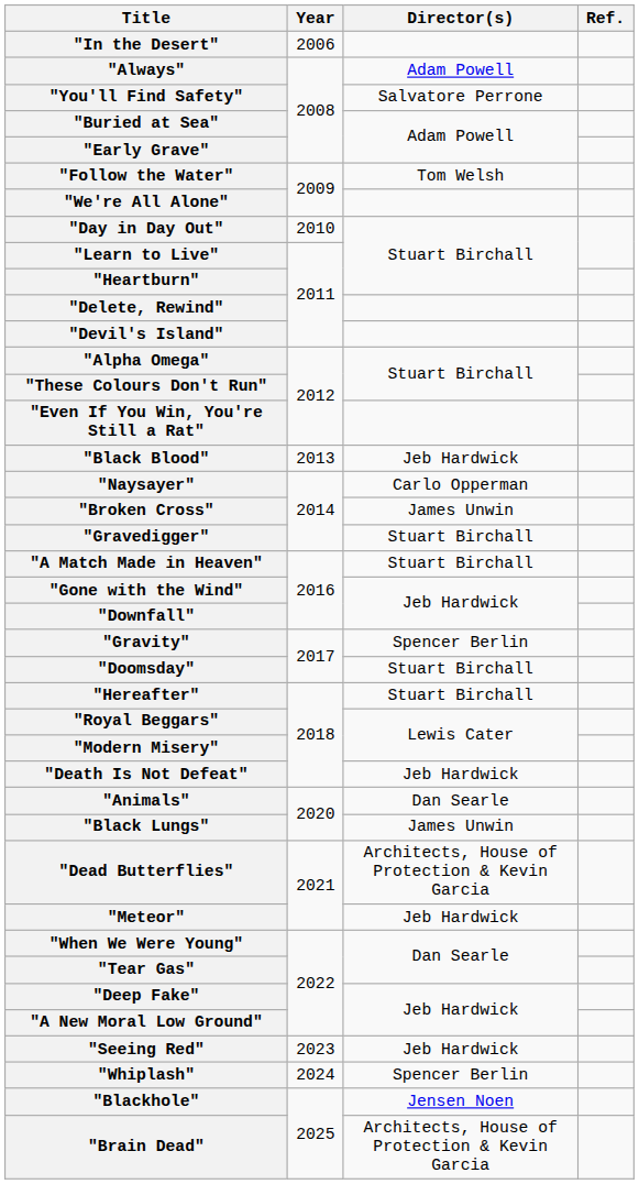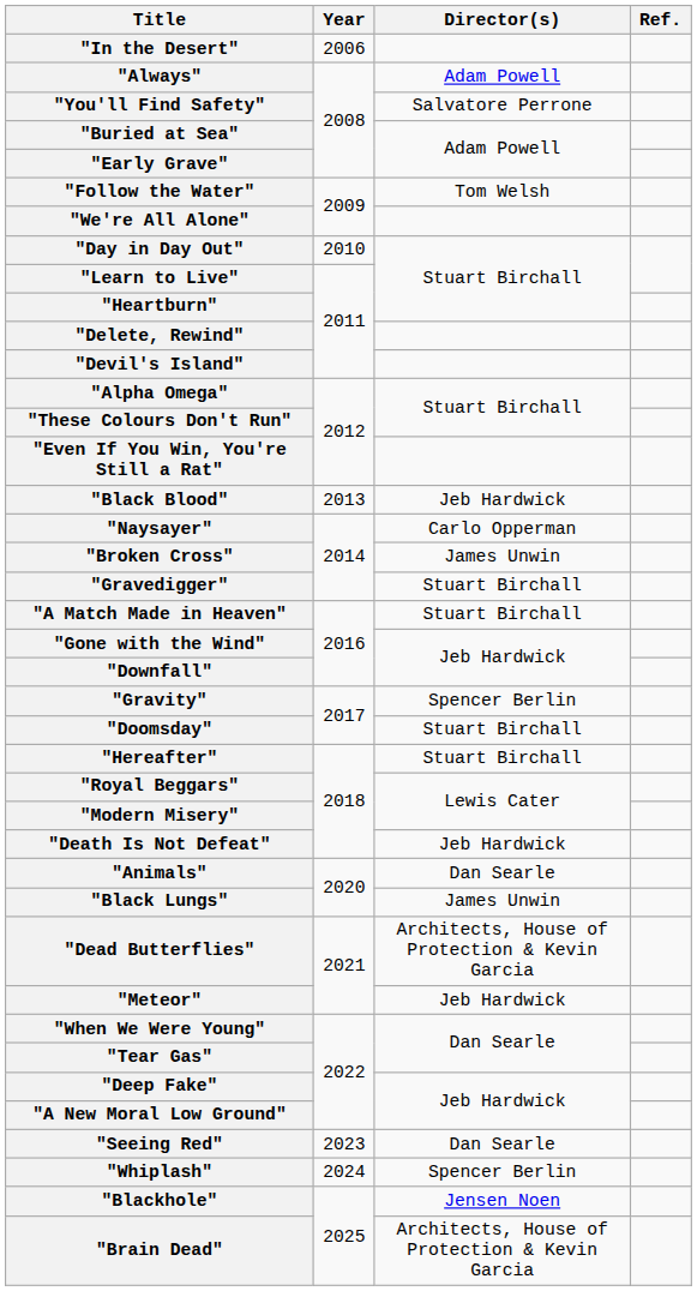 <table class="wikitable plainrowheaders" style="text-align:center;">
 <tr>
 <th scope="col" style="width:17em;">Title</th>
 <th scope="col" style="width:3em;">Year</th>
 <th scope="col" style="width:14em;">Director(s)</th>
 <th scope="col" style="width:3em;">Ref.</th>
 </tr>
 <tr>
 <th scope="row">"In the Desert"</th>
 <td>2006</td>
 <td></td>
 <td></td>
 </tr>
 <tr>
 <th scope="row">"Always"</th>
 <td rowspan="4">2008</td>
 <td><a href='#'>Adam Powell</a></td>
 <td></td>
 </tr>
 <tr>
 <th scope="row">"You'll Find Safety"</th>
 <td>Salvatore Perrone</td>
 <td></td>
 </tr>
 <tr>
 <th scope="row">"Buried at Sea"</th>
 <td rowspan="2">Adam Powell</td>
 <td></td>
 </tr>
 <tr>
 <th scope="row">"Early Grave"</th>
 <td></td>
 </tr>
 <tr>
 <th scope="row">"Follow the Water"</th>
 <td rowspan="2">2009</td>
 <td>Tom Welsh</td>
 <td></td>
 </tr>
 <tr>
 <th scope="row">"We're All Alone"</th>
 <td></td>
 <td></td>
 </tr>
 <tr>
 <th scope="row">"Day in Day Out"</th>
 <td>2010</td>
 <td rowspan="3">Stuart Birchall</td>
 <td rowspan="2"></td>
 </tr>
 <tr>
 <th scope="row">"Learn to Live"</th>
 <td rowspan="4">2011</td>
 </tr>
 <tr>
 <th scope="row">"Heartburn"</th>
 <td></td>
 </tr>
 <tr>
 <th scope="row">"Delete, Rewind"</th>
 <td></td>
 <td></td>
 </tr>
 <tr>
 <th scope="row">"Devil's Island"</th>
 <td></td>
 <td></td>
 </tr>
 <tr>
 <th scope="row">"Alpha Omega"</th>
 <td rowspan="3">2012</td>
 <td rowspan="2">Stuart Birchall</td>
 <td></td>
 </tr>
 <tr>
 <th scope="row">"These Colours Don't Run"</th>
 <td></td>
 </tr>
 <tr>
 <th scope="row">"Even If You Win, You're Still a Rat"</th>
 <td></td>
 <td></td>
 </tr>
 <tr>
 <th scope="row">"Black Blood"</th>
 <td>2013</td>
 <td>Jeb Hardwick</td>
 <td></td>
 </tr>
 <tr>
 <th scope="row">"Naysayer"</th>
 <td rowspan="3">2014</td>
 <td>Carlo Opperman</td>
 <td></td>
 </tr>
 <tr>
 <th scope="row">"Broken Cross"</th>
 <td>James Unwin</td>
 <td></td>
 </tr>
 <tr>
 <th scope="row">"Gravedigger"</th>
 <td>Stuart Birchall</td>
 <td></td>
 </tr>
 <tr>
 <th scope="row">"A Match Made in Heaven"</th>
 <td rowspan="3">2016</td>
 <td>Stuart Birchall</td>
 <td></td>
 </tr>
 <tr>
 <th scope="row">"Gone with the Wind"</th>
 <td rowspan="2">Jeb Hardwick</td>
 <td></td>
 </tr>
 <tr>
 <th scope="row">"Downfall"</th>
 <td></td>
 </tr>
 <tr>
 <th scope="row">"Gravity"</th>
 <td rowspan="2">2017</td>
 <td>Spencer Berlin</td>
 <td></td>
 </tr>
 <tr>
 <th scope="row">"Doomsday"</th>
 <td>Stuart Birchall</td>
 <td></td>
 </tr>
 <tr>
 <th scope="row">"Hereafter"</th>
 <td rowspan="4">2018</td>
 <td>Stuart Birchall</td>
 <td></td>
 </tr>
 <tr>
 <th scope="row">"Royal Beggars"</th>
 <td rowspan="2">Lewis Cater</td>
 <td></td>
 </tr>
 <tr>
 <th scope="row">"Modern Misery"</th>
 <td></td>
 </tr>
 <tr>
 <th scope="row">"Death Is Not Defeat"</th>
 <td>Jeb Hardwick</td>
 <td></td>
 </tr>
 <tr>
 <th scope="row">"Animals"</th>
 <td rowspan="2">2020</td>
 <td>Dan Searle</td>
 <td></td>
 </tr>
 <tr>
 <th scope="row">"Black Lungs"</th>
 <td>James Unwin</td>
 <td></td>
 </tr>
 <tr>
 <th scope="row">"Dead Butterflies"</th>
 <td rowspan="2">2021</td>
 <td>Architects, House of Protection & Kevin Garcia</td>
 <td></td>
 </tr>
 <tr>
 <th scope="row">"Meteor"</th>
 <td>Jeb Hardwick</td>
 <td></td>
 </tr>
 <tr>
 <th scope="row">"When We Were Young"</th>
 <td rowspan="4">2022</td>
 <td rowspan="2">Dan Searle</td>
 <td></td>
 </tr>
 <tr>
 <th scope="row">"Tear Gas"</th>
 <td></td>
 </tr>
 <tr>
 <th scope="row">"Deep Fake"</th>
 <td rowspan="2">Jeb Hardwick</td>
 <td></td>
 </tr>
 <tr>
 <th scope="row">"A New Moral Low Ground"</th>
 <td></td>
 </tr>
 <tr>
 <th scope="row">"Seeing Red"</th>
 <td>2023</td>
-<td>Jeb Hardwick</td>
+<td>Dan Searle</td>
 <td></td>
 </tr>
 <tr>
 <th scope="row">"Whiplash"</th>
 <td>2024</td>
 <td>Spencer Berlin</td>
 <td></td>
 </tr>
 <tr>
 <th scope="row">"Blackhole"</th>
 <td rowspan="2">2025</td>
 <td><a href='#'>Jensen Noen</a></td>
 <td></td>
 </tr>
 <tr>
 <th scope="row">"Brain Dead"</th>
 <td>Architects, House of Protection & Kevin Garcia</td>
 <td></td>
 </tr>
 </table>
